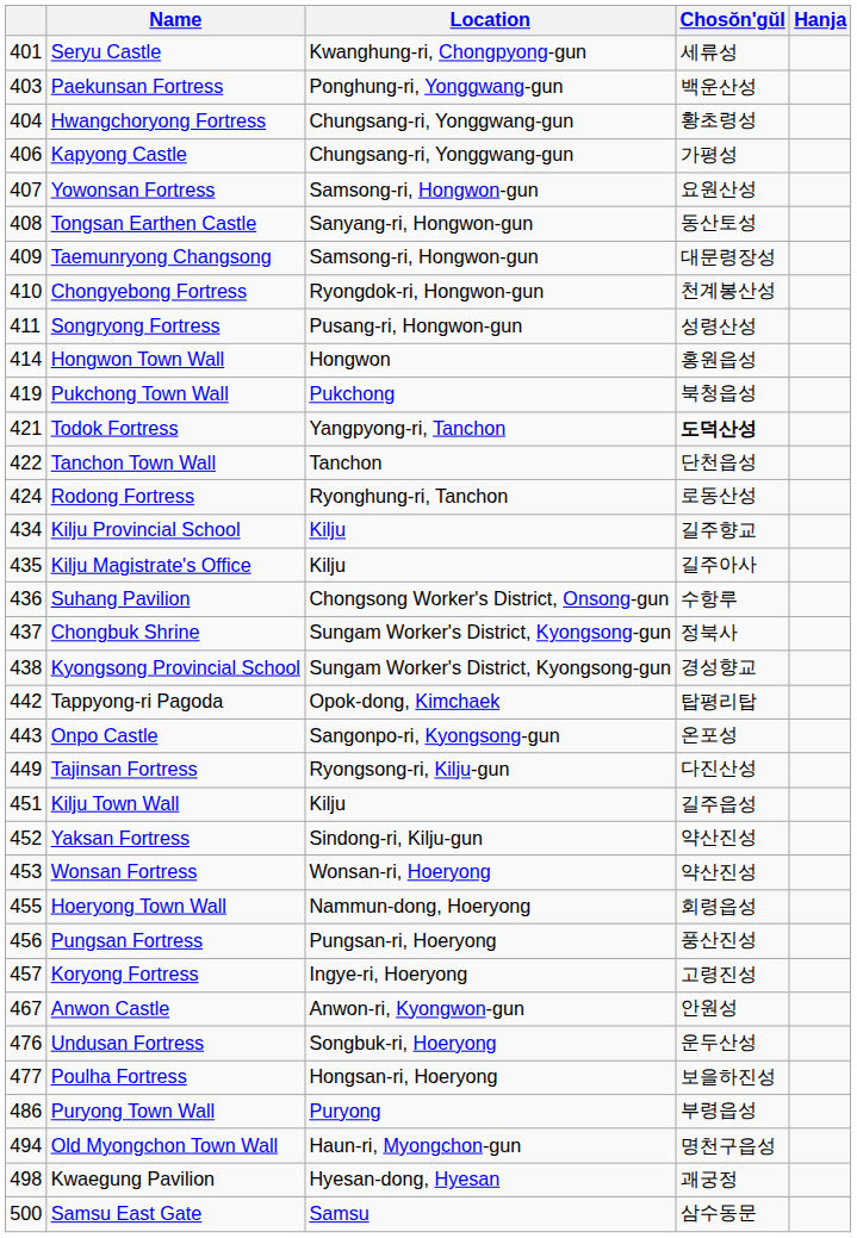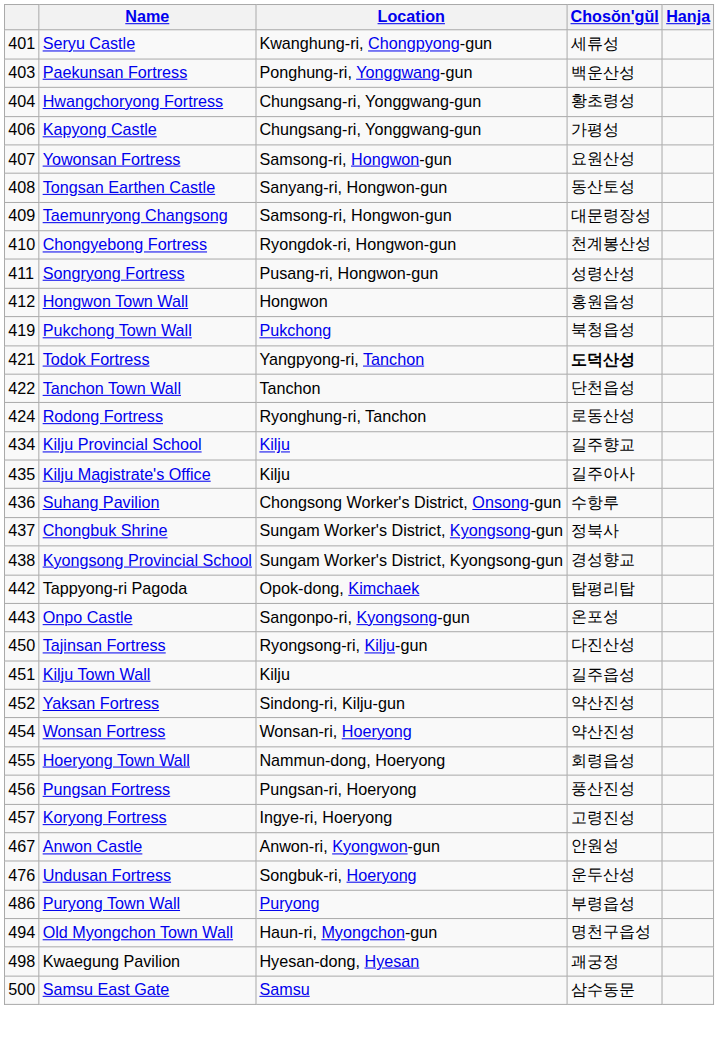 <table class="wikitable">
 <tr>
 <th></th>
 <th><a href='#'>Name</a></th>
 <th><a href='#'>Location</a></th>
 <th><a href='#'>Chosŏn'gŭl</a></th>
 <th><a href='#'>Hanja</a></th>
 </tr>
 <tr>
 <td>401</td>
 <td><a href='#'>Seryu Castle</a></td>
 <td>Kwanghung-ri, <a href='#'>Chongpyong</a>-gun</td>
 <td>세류성</td>
 <td></td>
 </tr>
 <tr>
 <td>403</td>
 <td><a href='#'>Paekunsan Fortress</a></td>
 <td>Ponghung-ri, <a href='#'>Yonggwang</a>-gun</td>
 <td>백운산성</td>
 <td></td>
 </tr>
 <tr>
 <td>404</td>
 <td><a href='#'>Hwangchoryong Fortress</a></td>
 <td>Chungsang-ri, Yonggwang-gun</td>
 <td>황초령성</td>
 <td></td>
 </tr>
 <tr>
 <td>406</td>
 <td><a href='#'>Kapyong Castle</a></td>
 <td>Chungsang-ri, Yonggwang-gun</td>
 <td>가평성</td>
 <td></td>
 </tr>
 <tr>
 <td>407</td>
 <td><a href='#'>Yowonsan Fortress</a></td>
 <td>Samsong-ri, <a href='#'>Hongwon</a>-gun</td>
 <td>요원산성</td>
 <td></td>
 </tr>
 <tr>
 <td>408</td>
 <td><a href='#'>Tongsan Earthen Castle</a></td>
 <td>Sanyang-ri, Hongwon-gun</td>
 <td>동산토성</td>
 <td></td>
 </tr>
 <tr>
 <td>409</td>
 <td><a href='#'>Taemunryong Changsong</a></td>
 <td>Samsong-ri, Hongwon-gun</td>
 <td>대문령장성</td>
 <td></td>
 </tr>
 <tr>
 <td>410</td>
 <td><a href='#'>Chongyebong Fortress</a></td>
 <td>Ryongdok-ri, Hongwon-gun</td>
 <td>천계봉산성</td>
 <td></td>
 </tr>
 <tr>
 <td>411</td>
 <td><a href='#'>Songryong Fortress</a></td>
 <td>Pusang-ri, Hongwon-gun</td>
 <td>성령산성</td>
 <td></td>
 </tr>
 <tr>
-<td>414</td>
+<td>412</td>
 <td><a href='#'>Hongwon Town Wall</a></td>
 <td>Hongwon</td>
 <td>홍원읍성</td>
 <td></td>
 </tr>
 <tr>
 <td>419</td>
 <td><a href='#'>Pukchong Town Wall</a></td>
 <td><a href='#'>Pukchong</a></td>
 <td>북청읍성</td>
 <td></td>
 </tr>
 <tr>
 <td>421</td>
 <td><a href='#'>Todok Fortress</a></td>
 <td>Yangpyong-ri, <a href='#'>Tanchon</a></td>
 <td><strong>도덕산성</strong></td>
 <td></td>
 </tr>
 <tr>
 <td>422</td>
 <td><a href='#'>Tanchon Town Wall</a></td>
 <td>Tanchon</td>
 <td>단천읍성</td>
 <td></td>
 </tr>
 <tr>
 <td>424</td>
 <td><a href='#'>Rodong Fortress</a></td>
 <td>Ryonghung-ri, Tanchon</td>
 <td>로동산성</td>
 <td></td>
 </tr>
 <tr>
 <td>434</td>
 <td><a href='#'>Kilju Provincial School</a></td>
 <td><a href='#'>Kilju</a></td>
 <td>길주향교</td>
 <td></td>
 </tr>
 <tr>
 <td>435</td>
 <td><a href='#'>Kilju Magistrate's Office</a></td>
 <td>Kilju</td>
 <td>길주아사</td>
 <td></td>
 </tr>
 <tr>
 <td>436</td>
 <td><a href='#'>Suhang Pavilion</a></td>
 <td>Chongsong Worker's District, <a href='#'>Onsong</a>-gun</td>
 <td>수항루</td>
 <td></td>
 </tr>
 <tr>
 <td>437</td>
 <td><a href='#'>Chongbuk Shrine</a></td>
 <td>Sungam Worker's District, <a href='#'>Kyongsong</a>-gun</td>
 <td>정북사</td>
 <td></td>
 </tr>
 <tr>
 <td>438</td>
 <td><a href='#'>Kyongsong Provincial School</a></td>
 <td>Sungam Worker's District, Kyongsong-gun</td>
 <td>경성향교</td>
 <td></td>
 </tr>
 <tr>
 <td>442</td>
 <td>Tappyong-ri Pagoda</td>
 <td>Opok-dong, <a href='#'>Kimchaek</a></td>
 <td>탑평리탑</td>
 <td></td>
 </tr>
 <tr>
 <td>443</td>
 <td><a href='#'>Onpo Castle</a></td>
 <td>Sangonpo-ri, <a href='#'>Kyongsong</a>-gun</td>
 <td>온포성</td>
 <td></td>
 </tr>
 <tr>
-<td>449</td>
+<td>450</td>
 <td><a href='#'>Tajinsan Fortress</a></td>
 <td>Ryongsong-ri, <a href='#'>Kilju</a>-gun</td>
 <td>다진산성</td>
 <td></td>
 </tr>
 <tr>
 <td>451</td>
 <td><a href='#'>Kilju Town Wall</a></td>
 <td>Kilju</td>
 <td>길주읍성</td>
 <td></td>
 </tr>
 <tr>
 <td>452</td>
 <td><a href='#'>Yaksan Fortress</a></td>
 <td>Sindong-ri, Kilju-gun</td>
 <td>약산진성</td>
 <td></td>
 </tr>
 <tr>
-<td>453</td>
+<td>454</td>
 <td><a href='#'>Wonsan Fortress</a></td>
 <td>Wonsan-ri, <a href='#'>Hoeryong</a></td>
 <td>약산진성</td>
 <td></td>
 </tr>
 <tr>
 <td>455</td>
 <td><a href='#'>Hoeryong Town Wall</a></td>
 <td>Nammun-dong, Hoeryong</td>
 <td>회령읍성</td>
 <td></td>
 </tr>
 <tr>
 <td>456</td>
 <td><a href='#'>Pungsan Fortress</a></td>
 <td>Pungsan-ri, Hoeryong</td>
 <td>풍산진성</td>
 <td></td>
 </tr>
 <tr>
 <td>457</td>
 <td><a href='#'>Koryong Fortress</a></td>
 <td>Ingye-ri, Hoeryong</td>
 <td>고령진성</td>
 <td></td>
 </tr>
 <tr>
 <td>467</td>
 <td><a href='#'>Anwon Castle</a></td>
 <td>Anwon-ri, <a href='#'>Kyongwon</a>-gun</td>
 <td>안원성</td>
 <td></td>
 </tr>
 <tr>
 <td>476</td>
 <td><a href='#'>Undusan Fortress</a></td>
 <td>Songbuk-ri, <a href='#'>Hoeryong</a></td>
 <td>운두산성</td>
 <td></td>
 </tr>
 <tr>
-<td>477</td>
-<td><a href='#'>Poulha Fortress</a></td>
-<td>Hongsan-ri, Hoeryong</td>
-<td>보을하진성</td>
-<td></td>
-</tr>
-<tr>
 <td>486</td>
 <td><a href='#'>Puryong Town Wall</a></td>
 <td><a href='#'>Puryong</a></td>
 <td>부령읍성</td>
 <td></td>
 </tr>
 <tr>
 <td>494</td>
 <td><a href='#'>Old Myongchon Town Wall</a></td>
 <td>Haun-ri, <a href='#'>Myongchon</a>-gun</td>
 <td>명천구읍성</td>
 <td></td>
 </tr>
 <tr>
 <td>498</td>
 <td>Kwaegung Pavilion</td>
 <td>Hyesan-dong, <a href='#'>Hyesan</a></td>
 <td>괘궁정</td>
 <td></td>
 </tr>
 <tr>
 <td>500</td>
 <td><a href='#'>Samsu East Gate</a></td>
 <td><a href='#'>Samsu</a></td>
 <td>삼수동문</td>
 <td></td>
 </tr>
 </table>
